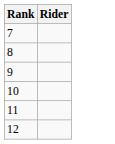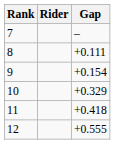 <table class="wikitable" style="font-size:95%" style="text-align:center; width:35em;">
 <tr>
 <th>Rank</th>
 <th>Rider</th>
+<th>Gap</th>
 </tr>
 <tr>
 <td>7</td>
 <td align="left"></td>
+<td>–</td>
 </tr>
 <tr>
 <td>8</td>
 <td align="left"></td>
+<td>+0.111</td>
 </tr>
 <tr>
 <td>9</td>
 <td align="left"></td>
+<td>+0.154</td>
 </tr>
 <tr>
 <td>10</td>
 <td align="left"></td>
+<td>+0.329</td>
 </tr>
 <tr>
 <td>11</td>
 <td align="left"></td>
+<td>+0.418</td>
 </tr>
 <tr>
 <td>12</td>
 <td align="left"></td>
+<td>+0.555</td>
 </tr>
 </table>
